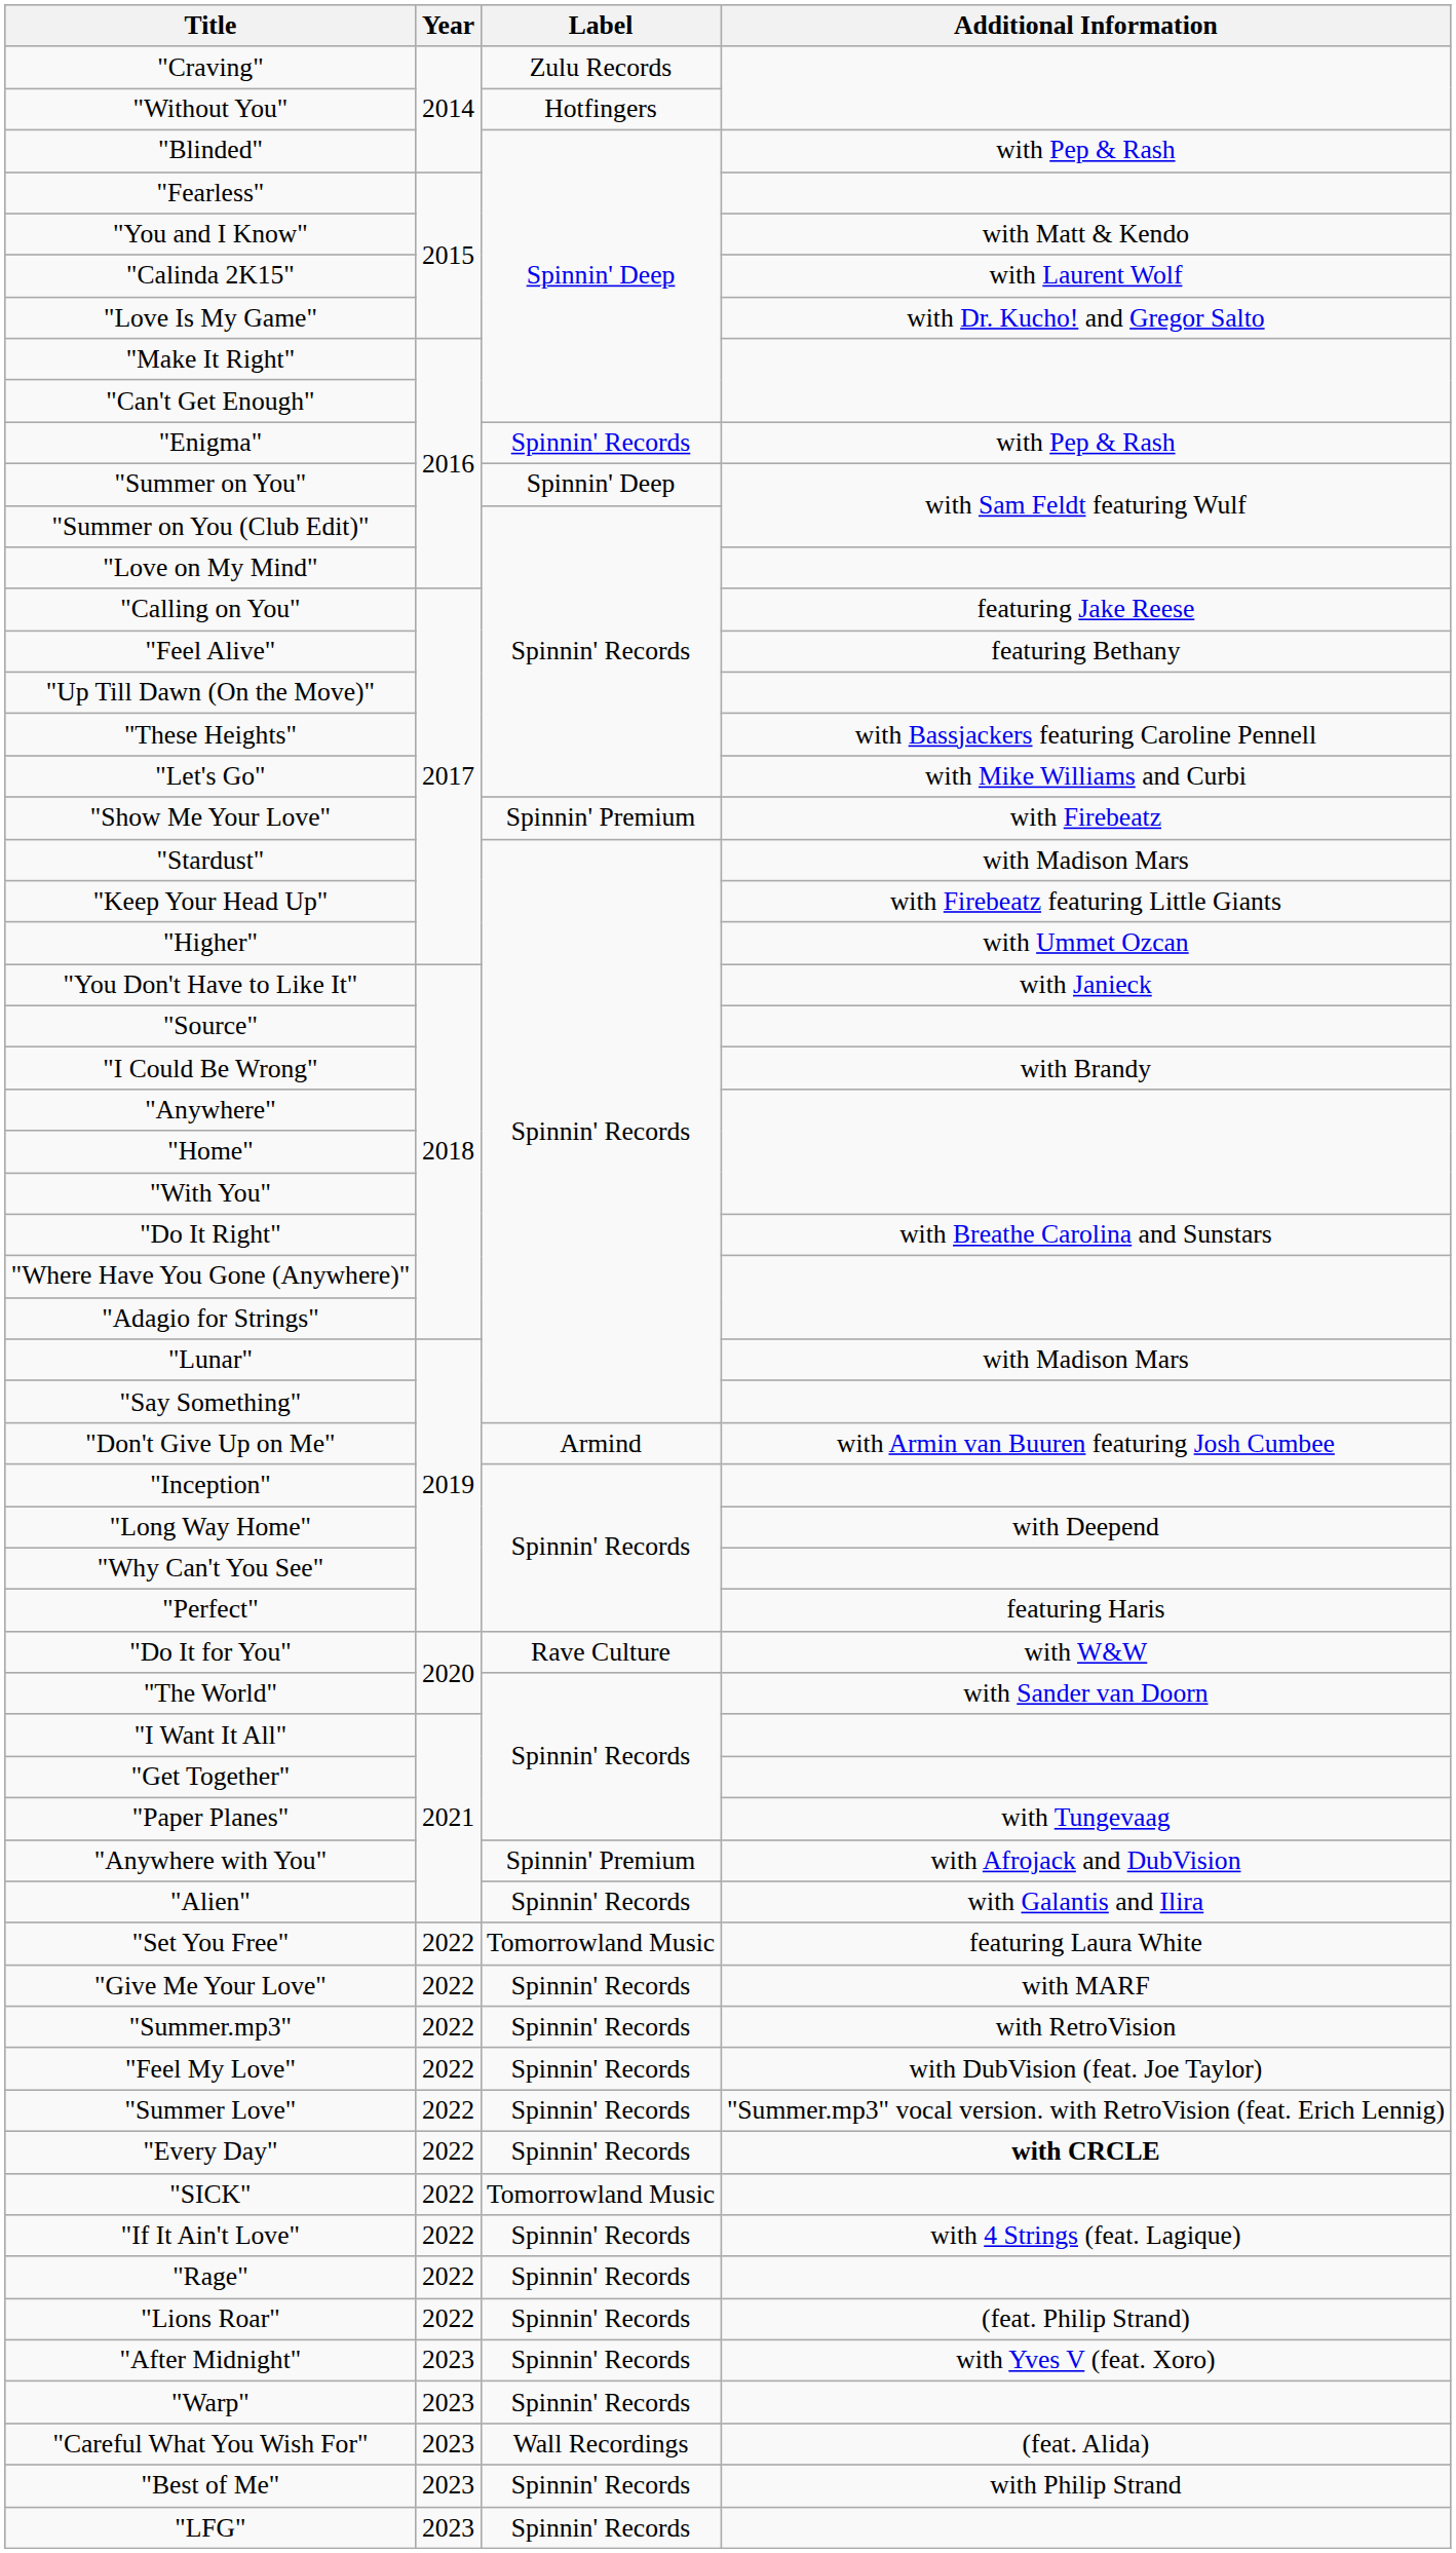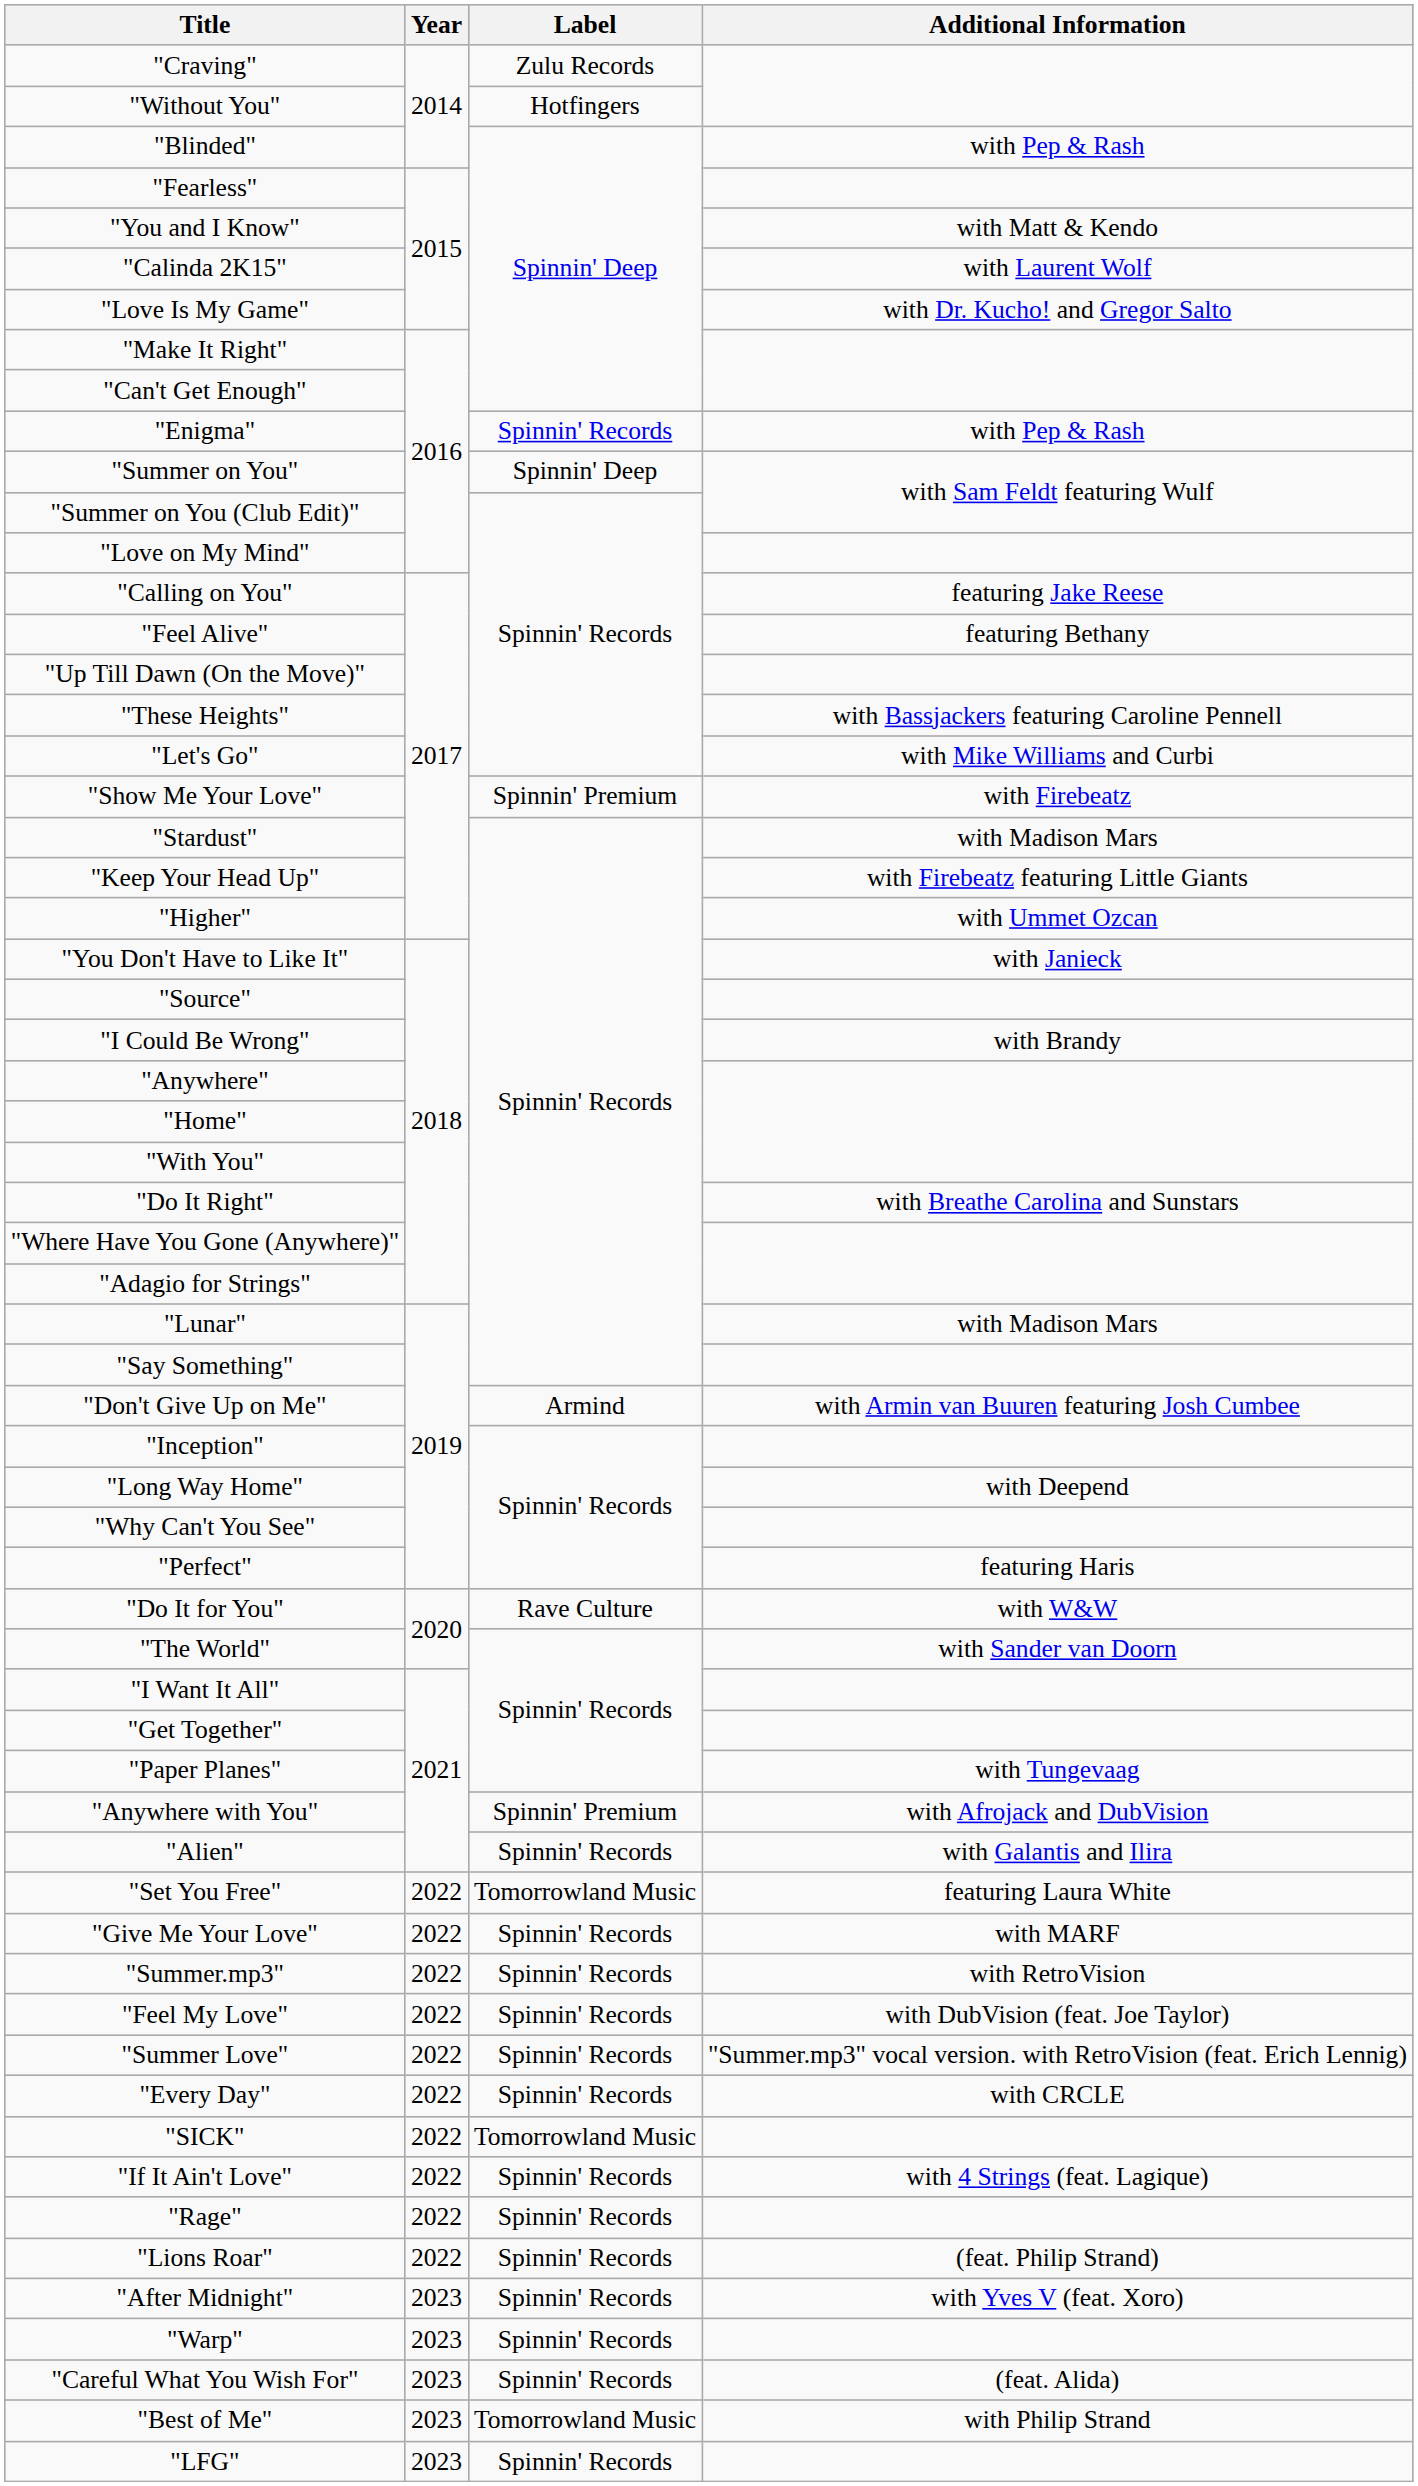 <table class="wikitable plainrowheaders" style="text-align:center;">
 <tr>
 <th>Title</th>
 <th>Year</th>
 <th>Label</th>
 <th>Additional Information</th>
 </tr>
 <tr>
 <td>"Craving"</td>
 <td rowspan="3">2014</td>
 <td>Zulu Records</td>
 <td rowspan="2"></td>
 </tr>
 <tr>
 <td>"Without You"</td>
 <td>Hotfingers</td>
 </tr>
 <tr>
 <td>"Blinded"</td>
 <td rowspan="7"><a href='#'>Spinnin' Deep</a></td>
 <td>with <a href='#'>Pep & Rash</a></td>
 </tr>
 <tr>
 <td>"Fearless"</td>
 <td rowspan="4">2015</td>
 <td></td>
 </tr>
 <tr>
 <td>"You and I Know"</td>
 <td>with Matt & Kendo</td>
 </tr>
 <tr>
 <td>"Calinda 2K15"</td>
 <td>with <a href='#'>Laurent Wolf</a></td>
 </tr>
 <tr>
 <td>"Love Is My Game"</td>
 <td>with <a href='#'>Dr. Kucho!</a> and <a href='#'>Gregor Salto</a></td>
 </tr>
 <tr>
 <td>"Make It Right"</td>
 <td rowspan="6">2016</td>
 <td rowspan="2"></td>
 </tr>
 <tr>
 <td>"Can't Get Enough"</td>
 </tr>
 <tr>
 <td>"Enigma"</td>
 <td><a href='#'>Spinnin' Records</a></td>
 <td>with <a href='#'>Pep & Rash</a></td>
 </tr>
 <tr>
 <td>"Summer on You"</td>
 <td>Spinnin' Deep</td>
 <td rowspan="2">with <a href='#'>Sam Feldt</a> featuring Wulf</td>
 </tr>
 <tr>
 <td>"Summer on You (Club Edit)"</td>
 <td rowspan="7">Spinnin' Records</td>
 </tr>
 <tr>
 <td>"Love on My Mind"</td>
 <td></td>
 </tr>
 <tr>
 <td>"Calling on You"</td>
 <td rowspan="9">2017</td>
 <td>featuring <a href='#'>Jake Reese</a></td>
 </tr>
 <tr>
 <td>"Feel Alive"</td>
 <td>featuring Bethany</td>
 </tr>
 <tr>
 <td>"Up Till Dawn (On the Move)"</td>
 <td></td>
 </tr>
 <tr>
 <td>"These Heights"</td>
 <td>with <a href='#'>Bassjackers</a> featuring Caroline Pennell</td>
 </tr>
 <tr>
 <td>"Let's Go"</td>
 <td>with <a href='#'>Mike Williams</a> and Curbi</td>
 </tr>
 <tr>
 <td>"Show Me Your Love"</td>
 <td>Spinnin' Premium</td>
 <td>with <a href='#'>Firebeatz</a></td>
 </tr>
 <tr>
 <td>"Stardust"</td>
 <td rowspan="14">Spinnin' Records</td>
 <td>with Madison Mars</td>
 </tr>
 <tr>
 <td>"Keep Your Head Up"</td>
 <td>with <a href='#'>Firebeatz</a> featuring Little Giants</td>
 </tr>
 <tr>
 <td>"Higher"</td>
 <td>with <a href='#'>Ummet Ozcan</a></td>
 </tr>
 <tr>
 <td>"You Don't Have to Like It"</td>
 <td rowspan="9">2018</td>
 <td>with <a href='#'>Janieck</a></td>
 </tr>
 <tr>
 <td>"Source"</td>
 <td></td>
 </tr>
 <tr>
 <td>"I Could Be Wrong"</td>
 <td>with Brandy</td>
 </tr>
 <tr>
 <td>"Anywhere"</td>
 <td rowspan="3"></td>
 </tr>
 <tr>
 <td>"Home"</td>
 </tr>
 <tr>
 <td>"With You"</td>
 </tr>
 <tr>
 <td>"Do It Right"</td>
 <td>with <a href='#'>Breathe Carolina</a> and Sunstars</td>
 </tr>
 <tr>
 <td>"Where Have You Gone (Anywhere)"</td>
 </tr>
 <tr>
 <td>"Adagio for Strings"</td>
 </tr>
 <tr>
 <td>"Lunar"</td>
 <td rowspan="7">2019</td>
 <td>with Madison Mars</td>
 </tr>
 <tr>
 <td>"Say Something"</td>
 <td></td>
 </tr>
 <tr>
 <td>"Don't Give Up on Me"</td>
 <td>Armind</td>
 <td>with <a href='#'>Armin van Buuren</a> featuring <a href='#'>Josh Cumbee</a></td>
 </tr>
 <tr>
 <td>"Inception"</td>
 <td rowspan="4">Spinnin' Records</td>
 </tr>
 <tr>
 <td>"Long Way Home"</td>
 <td>with Deepend</td>
 </tr>
 <tr>
 <td>"Why Can't You See"</td>
 </tr>
 <tr>
 <td>"Perfect"</td>
 <td>featuring Haris</td>
 </tr>
 <tr>
 <td>"Do It for You"</td>
 <td rowspan="2">2020</td>
 <td>Rave Culture</td>
 <td>with <a href='#'>W&W</a></td>
 </tr>
 <tr>
 <td>"The World"</td>
 <td rowspan="4">Spinnin' Records</td>
 <td>with <a href='#'>Sander van Doorn</a></td>
 </tr>
 <tr>
 <td>"I Want It All"</td>
 <td rowspan="5">2021</td>
 <td></td>
 </tr>
 <tr>
 <td>"Get Together"</td>
 <td></td>
 </tr>
 <tr>
 <td>"Paper Planes"</td>
 <td>with <a href='#'>Tungevaag</a></td>
 </tr>
 <tr>
 <td>"Anywhere with You"</td>
 <td>Spinnin' Premium</td>
 <td>with <a href='#'>Afrojack</a> and <a href='#'>DubVision</a></td>
 </tr>
 <tr>
 <td>"Alien"</td>
 <td>Spinnin' Records</td>
 <td>with <a href='#'>Galantis</a> and <a href='#'>Ilira</a></td>
 </tr>
 <tr>
 <td>"Set You Free"</td>
 <td>2022</td>
 <td>Tomorrowland Music</td>
 <td>featuring Laura White</td>
 </tr>
 <tr>
 <td>"Give Me Your Love"</td>
 <td>2022</td>
 <td>Spinnin' Records</td>
 <td>with MARF</td>
 </tr>
 <tr>
 <td>"Summer.mp3"</td>
 <td>2022</td>
 <td>Spinnin' Records</td>
 <td>with RetroVision</td>
 </tr>
 <tr>
 <td>"Feel My Love"</td>
 <td>2022</td>
 <td>Spinnin' Records</td>
 <td>with DubVision (feat. Joe Taylor)</td>
 </tr>
 <tr>
 <td>"Summer Love"</td>
 <td>2022</td>
 <td>Spinnin' Records</td>
 <td>"Summer.mp3" vocal version. with RetroVision (feat. Erich Lennig)</td>
 </tr>
 <tr>
 <td>"Every Day"</td>
 <td>2022</td>
 <td>Spinnin' Records</td>
-<td><strong>with CRCLE</strong></td>
+<td>with CRCLE</td>
 </tr>
 <tr>
 <td>"SICK"</td>
 <td>2022</td>
 <td>Tomorrowland Music</td>
 <td></td>
 </tr>
 <tr>
 <td>"If It Ain't Love"</td>
 <td>2022</td>
 <td>Spinnin' Records</td>
 <td>with <a href='#'>4 Strings</a> (feat. Lagique)</td>
 </tr>
 <tr>
 <td>"Rage"</td>
 <td>2022</td>
 <td>Spinnin' Records</td>
 <td></td>
 </tr>
 <tr>
 <td>"Lions Roar"</td>
 <td>2022</td>
 <td>Spinnin' Records</td>
 <td>(feat. Philip Strand)</td>
 </tr>
 <tr>
 <td>"After Midnight"</td>
 <td>2023</td>
 <td>Spinnin' Records</td>
 <td>with <a href='#'>Yves V</a> (feat. Xoro)</td>
 </tr>
 <tr>
 <td>"Warp"</td>
 <td>2023</td>
 <td>Spinnin' Records</td>
 <td></td>
 </tr>
 <tr>
 <td>"Careful What You Wish For"</td>
 <td>2023</td>
-<td>Wall Recordings</td>
+<td>Spinnin' Records</td>
 <td>(feat. Alida)</td>
 </tr>
 <tr>
 <td>"Best of Me"</td>
 <td>2023</td>
-<td>Spinnin' Records</td>
+<td>Tomorrowland Music</td>
 <td>with Philip Strand</td>
 </tr>
 <tr>
 <td>"LFG"</td>
 <td>2023</td>
 <td>Spinnin' Records</td>
 <td></td>
 </tr>
 <tr>
 </tr>
 </table>
